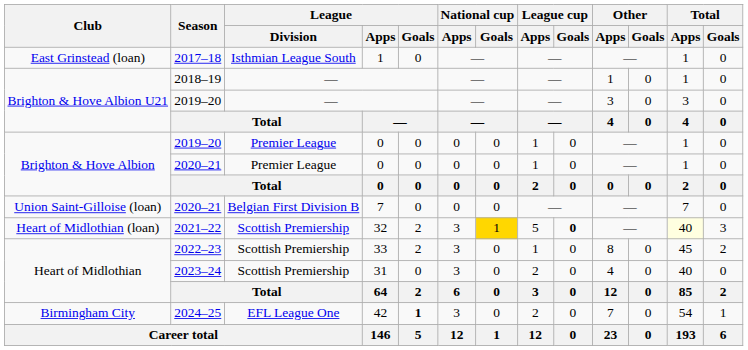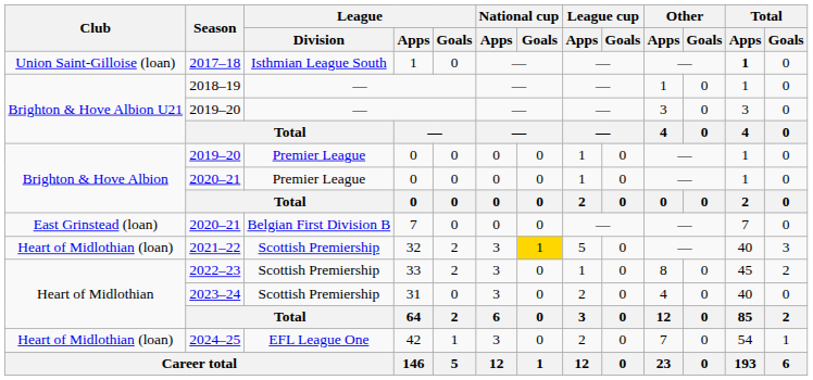 <table class="wikitable" style="text-align:center">
 <tr>
 <th rowspan="2">Club</th>
 <th rowspan="2">Season</th>
 <th colspan="3">League</th>
 <th colspan="2">National cup</th>
 <th colspan="2">League cup</th>
 <th colspan="2">Other</th>
 <th colspan="2">Total</th>
 </tr>
 <tr>
 <th>Division</th>
 <th>Apps</th>
 <th>Goals</th>
 <th>Apps</th>
 <th>Goals</th>
 <th>Apps</th>
 <th>Goals</th>
 <th>Apps</th>
 <th>Goals</th>
 <th>Apps</th>
 <th>Goals</th>
 </tr>
 <tr>
-<td><a href='#'>East Grinstead</a> (loan)</td>
+<td><a href='#'>Union Saint-Gilloise</a> (loan)</td>
 <td><a href='#'>2017–18</a></td>
 <td><a href='#'>Isthmian League South</a></td>
 <td>1</td>
 <td>0</td>
 <td colspan="2">—</td>
 <td colspan="2">—</td>
 <td colspan="2">—</td>
-<td>1</td>
+<td><strong>1</strong></td>
 <td>0</td>
 </tr>
 <tr>
 <td rowspan="3"><a href='#'>Brighton & Hove Albion U21</a></td>
 <td>2018–19</td>
 <td colspan="3">—</td>
 <td colspan="2">—</td>
 <td colspan="2">—</td>
 <td>1</td>
 <td>0</td>
 <td>1</td>
 <td>0</td>
 </tr>
 <tr>
 <td>2019–20</td>
 <td colspan="3">—</td>
 <td colspan="2">—</td>
 <td colspan="2">—</td>
 <td>3</td>
 <td>0</td>
 <td>3</td>
 <td>0</td>
 </tr>
 <tr>
 <th colspan="2">Total</th>
 <th colspan="2">—</th>
 <th colspan="2">—</th>
 <th colspan="2">—</th>
 <th>4</th>
 <th>0</th>
 <th>4</th>
 <th>0</th>
 </tr>
 <tr>
 <td rowspan="3"><a href='#'>Brighton & Hove Albion</a></td>
 <td><a href='#'>2019–20</a></td>
 <td><a href='#'>Premier League</a></td>
 <td>0</td>
 <td>0</td>
 <td>0</td>
 <td>0</td>
 <td>1</td>
 <td>0</td>
 <td colspan="2">—</td>
 <td>1</td>
 <td>0</td>
 </tr>
 <tr>
 <td><a href='#'>2020–21</a></td>
 <td>Premier League</td>
 <td>0</td>
 <td>0</td>
 <td>0</td>
 <td>0</td>
 <td>1</td>
 <td>0</td>
 <td colspan="2">—</td>
 <td>1</td>
 <td>0</td>
 </tr>
 <tr>
 <th colspan="2">Total</th>
 <th>0</th>
 <th>0</th>
 <th>0</th>
 <th>0</th>
 <th>2</th>
 <th>0</th>
 <th>0</th>
 <th>0</th>
 <th>2</th>
 <th>0</th>
 </tr>
 <tr>
-<td><a href='#'>Union Saint-Gilloise</a> (loan)</td>
+<td><a href='#'>East Grinstead</a> (loan)</td>
 <td><a href='#'>2020–21</a></td>
 <td><a href='#'>Belgian First Division B</a></td>
 <td>7</td>
 <td>0</td>
 <td>0</td>
 <td>0</td>
 <td colspan="2">—</td>
 <td colspan="2">—</td>
 <td>7</td>
 <td>0</td>
 </tr>
 <tr>
 <td><a href='#'>Heart of Midlothian</a> (loan)</td>
 <td><a href='#'>2021–22</a></td>
 <td><a href='#'>Scottish Premiership</a></td>
 <td>32</td>
 <td>2</td>
 <td>3</td>
 <td style="background: gold;">1</td>
 <td>5</td>
-<td><strong>0</strong></td>
+<td>0</td>
 <td colspan="2">—</td>
-<td style="background: lightyellow;">40</td>
+<td>40</td>
 <td>3</td>
 </tr>
 <tr>
 <td rowspan="3">Heart of Midlothian</td>
 <td><a href='#'>2022–23</a></td>
 <td>Scottish Premiership</td>
 <td>33</td>
 <td>2</td>
 <td>3</td>
 <td>0</td>
 <td>1</td>
 <td>0</td>
 <td>8</td>
 <td>0</td>
 <td>45</td>
 <td>2</td>
 </tr>
 <tr>
 <td><a href='#'>2023–24</a></td>
 <td>Scottish Premiership</td>
 <td>31</td>
 <td>0</td>
 <td>3</td>
 <td>0</td>
 <td>2</td>
 <td>0</td>
 <td>4</td>
 <td>0</td>
 <td>40</td>
 <td>0</td>
 </tr>
 <tr>
 <th colspan="2">Total</th>
 <th>64</th>
 <th>2</th>
 <th>6</th>
 <th>0</th>
 <th>3</th>
 <th>0</th>
 <th>12</th>
 <th>0</th>
 <th>85</th>
 <th>2</th>
 </tr>
 <tr>
-<td><a href='#'>Birmingham City</a></td>
+<td><a href='#'>Heart of Midlothian</a> (loan)</td>
 <td><a href='#'>2024–25</a></td>
 <td><a href='#'>EFL League One</a></td>
 <td>42</td>
-<td><strong>1</strong></td>
+<td>1</td>
 <td>3</td>
 <td>0</td>
 <td>2</td>
 <td>0</td>
 <td>7</td>
 <td>0</td>
 <td>54</td>
 <td>1</td>
 </tr>
 <tr>
 <th colspan="3">Career total</th>
 <th>146</th>
 <th>5</th>
 <th>12</th>
 <th>1</th>
 <th>12</th>
 <th>0</th>
 <th>23</th>
 <th>0</th>
 <th>193</th>
 <th>6</th>
 </tr>
 </table>
